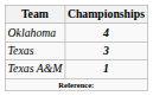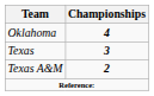 <table class="wikitable sortable">
 <tr>
 <th scope="col">Team</th>
 <th scope="col">Championships</th>
 </tr>
 <tr>
 <td><em>Oklahoma</em></td>
 <td style="text-align: center;"><strong><em>4</em></strong></td>
 </tr>
 <tr>
 <td><em>Texas</em></td>
 <td style="text-align: center;"><strong><em>3</em></strong></td>
 </tr>
 <tr>
 <td><em>Texas A&M</em></td>
-<td style="text-align: center;"><strong><em>1</em></strong></td>
+<td style="text-align: center;"><strong><em>2</em></strong></td>
 </tr>
 <tr>
 <td colspan="4"  style="font-size:8pt; text-align:center;"><strong>Reference:</strong></td>
 </tr>
 </table>
